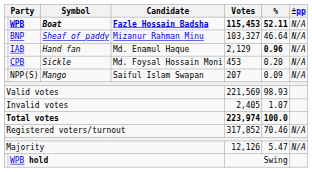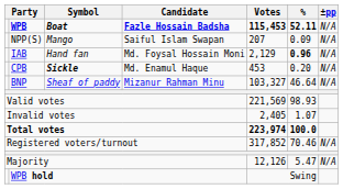 <table class="wikitable defaultleft col5right col6right col7right">
 <tr>
 <th colspan="2">Party</th>
 <th>Symbol</th>
 <th>Candidate</th>
 <th>Votes</th>
 <th>%</th>
 <th>±<a href='#'>pp</a></th>
 </tr>
 <tr>
 <td></td>
 <td><a href='#'><strong>WPB</strong></a></td>
 <td><strong><em>Boat</em></strong></td>
 <td><strong><a href='#'>Fazle Hossain Badsha</a></strong></td>
 <td><strong>115,453</strong></td>
 <td><strong>52.11</strong></td>
 <td><em>N/A</em></td>
 </tr>
 <tr>
 <td></td>
-<td><a href='#'>BNP</a></td>
-<td><em><a href='#'>Sheaf of paddy</a></em></td>
-<td><a href='#'>Mizanur Rahman Minu</a></td>
-<td>103,327</td>
-<td>46.64</td>
+<td>NPP(S)</td>
+<td><em>Mango</em></td>
+<td>Saiful Islam Swapan</td>
+<td>207</td>
+<td>0.09</td>
 <td><em>N/A</em></td>
 </tr>
 <tr>
 <td></td>
 <td><a href='#'>IAB</a></td>
 <td><em>Hand fan</em></td>
-<td>Md. Enamul Haque</td>
+<td>Md. Foysal Hossain Moni</td>
 <td>2,129</td>
 <td><strong>0.96</strong></td>
 <td><em>N/A</em></td>
 </tr>
 <tr>
 <td></td>
 <td><a href='#'>CPB</a></td>
-<td><em>Sickle</em></td>
-<td>Md. Foysal Hossain Moni</td>
+<td><strong><em>Sickle</em></strong></td>
+<td>Md. Enamul Haque</td>
 <td>453</td>
 <td>0.20</td>
 <td><em>N/A</em></td>
 </tr>
 <tr>
 <td></td>
-<td>NPP(S)</td>
-<td><em>Mango</em></td>
-<td>Saiful Islam Swapan</td>
-<td>207</td>
-<td>0.09</td>
+<td><a href='#'>BNP</a></td>
+<td><em><a href='#'>Sheaf of paddy</a></em></td>
+<td><a href='#'>Mizanur Rahman Minu</a></td>
+<td>103,327</td>
+<td>46.64</td>
 <td><em>N/A</em></td>
 </tr>
 <tr>
 <th colspan="7"></th>
 </tr>
 <tr>
 <td colspan="4">Valid votes</td>
 <td style= "text-align:right">221,569</td>
 <td style= "text-align:right">98.93</td>
 <td style= "text-align:right"></td>
 </tr>
 <tr>
 <td colspan="4">Invalid votes</td>
 <td style= "text-align:right">2,405</td>
 <td style= "text-align:right">1.07</td>
 <td style= "text-align:right"></td>
 </tr>
 <tr>
 <td colspan="4"><strong>Total votes</strong></td>
 <td style= "text-align:right"><strong>223,974</strong></td>
 <td style= "text-align:right"><strong>100.0</strong></td>
 <td style= "text-align:right"></td>
 </tr>
 <tr>
 <td colspan="4">Registered voters/turnout</td>
 <td style= "text-align:right">317,852</td>
 <td style= "text-align:right">70.46</td>
 <td style= "text-align:right"><em>N/A</em></td>
 </tr>
 <tr>
 <th colspan="7"></th>
 </tr>
 <tr>
 <td colspan="4">Majority</td>
 <td style= "text-align:right">12,126</td>
 <td style= "text-align:right">5.47</td>
 <td style= "text-align:right"><em>N/A</em></td>
 </tr>
 <tr>
 <td></td>
 <td colspan="3"><a href='#'>WPB</a> <strong>hold</strong></td>
 <td style= "text-align:right" colspan="2">Swing</td>
 <td style= "text-align:right"></td>
 </tr>
 </table>
